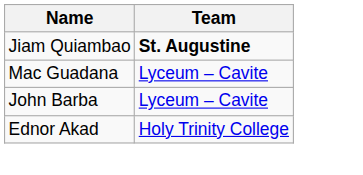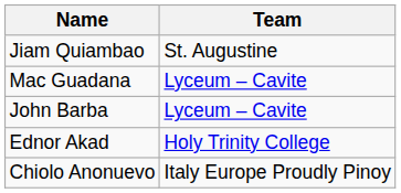 <table class="wikitable">
 <tr>
 <th>Name</th>
 <th>Team</th>
 </tr>
 <tr>
 <td>Jiam Quiambao</td>
-<td><strong>St. Augustine</strong></td>
+<td>St. Augustine</td>
 </tr>
 <tr>
 <td>Mac Guadana</td>
 <td><a href='#'>Lyceum – Cavite</a></td>
 </tr>
 <tr>
 <td>John Barba</td>
 <td><a href='#'>Lyceum – Cavite</a></td>
 </tr>
 <tr>
 <td>Ednor Akad</td>
 <td><a href='#'>Holy Trinity College</a></td>
 </tr>
+<tr>
+<td>Chiolo Anonuevo</td>
+<td>Italy Europe Proudly Pinoy</td>
+</tr>
 </table>
